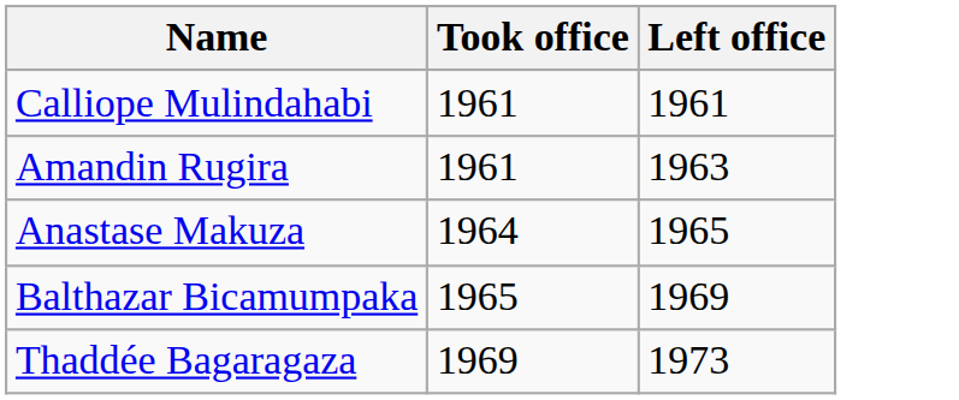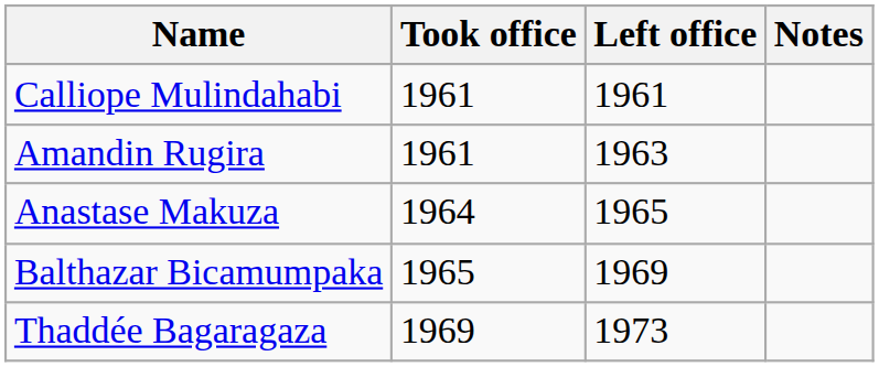 <table class="wikitable">
 <tr>
 <th>Name</th>
 <th>Took office</th>
 <th>Left office</th>
+<th>Notes</th>
 </tr>
 <tr>
 <td><a href='#'>Calliope Mulindahabi</a></td>
 <td>1961</td>
 <td>1961</td>
+<td></td>
 </tr>
 <tr>
 <td><a href='#'>Amandin Rugira</a></td>
 <td>1961</td>
 <td>1963</td>
+<td></td>
 </tr>
 <tr>
 <td><a href='#'>Anastase Makuza</a></td>
 <td>1964</td>
 <td>1965</td>
+<td></td>
 </tr>
 <tr>
 <td><a href='#'>Balthazar Bicamumpaka</a></td>
 <td>1965</td>
 <td>1969</td>
+<td></td>
 </tr>
 <tr>
 <td><a href='#'>Thaddée Bagaragaza</a></td>
 <td>1969</td>
 <td>1973</td>
+<td></td>
 </tr>
 </table>
